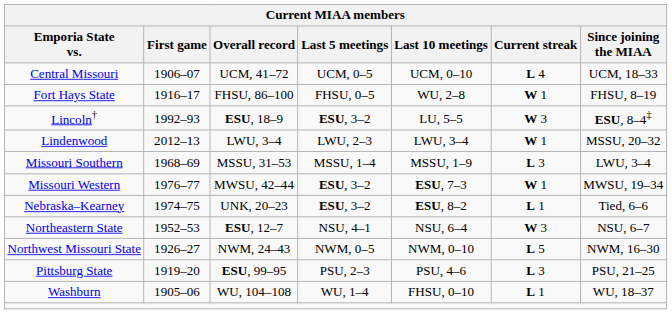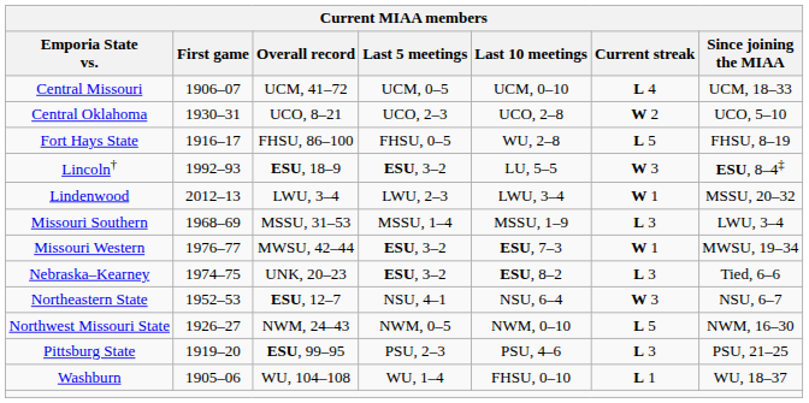 <table class="wikitable" style="text-align:center; font-size:95%">
 <tr>
 <th colspan=7>Current MIAA members</th>
 </tr>
 <tr>
 <th>Emporia State<br>vs.</th>
 <th>First game</th>
 <th>Overall record</th>
 <th>Last 5 meetings</th>
 <th>Last 10 meetings</th>
 <th>Current streak</th>
 <th>Since joining<br>the MIAA</th>
 </tr>
 <tr>
 <td><a href='#'>Central Missouri</a></td>
 <td>1906–07</td>
 <td>UCM, 41–72</td>
 <td>UCM, 0–5</td>
 <td>UCM, 0–10</td>
 <td><strong>L</strong> 4</td>
 <td>UCM, 18–33</td>
 </tr>
 <tr>
+<td><a href='#'>Central Oklahoma</a></td>
+<td>1930–31</td>
+<td>UCO, 8–21</td>
+<td>UCO, 2–3</td>
+<td>UCO, 2–8</td>
+<td><strong>W</strong> 2</td>
+<td>UCO, 5–10</td>
+</tr>
+<tr>
 <td><a href='#'>Fort Hays State</a></td>
 <td>1916–17</td>
 <td>FHSU, 86–100</td>
 <td>FHSU, 0–5</td>
 <td>WU, 2–8</td>
-<td><strong>W</strong> 1</td>
+<td><strong>L</strong> 5</td>
 <td>FHSU, 8–19</td>
 </tr>
 <tr>
 <td><a href='#'>Lincoln</a><sup>†</sup></td>
 <td>1992–93</td>
 <td><strong>ESU</strong>, 18–9</td>
 <td><strong>ESU</strong>, 3–2</td>
 <td>LU, 5–5</td>
 <td><strong>W</strong> 3</td>
 <td><strong>ESU</strong>, 8–4<sup>‡</sup></td>
 </tr>
 <tr>
 <td><a href='#'>Lindenwood</a></td>
 <td>2012–13</td>
 <td>LWU, 3–4</td>
 <td>LWU, 2–3</td>
 <td>LWU, 3–4</td>
 <td><strong>W</strong> 1</td>
 <td>MSSU, 20–32</td>
 </tr>
 <tr>
 <td><a href='#'>Missouri Southern</a></td>
 <td>1968–69</td>
 <td>MSSU, 31–53</td>
 <td>MSSU, 1–4</td>
 <td>MSSU, 1–9</td>
 <td><strong>L</strong> 3</td>
 <td>LWU, 3–4</td>
 </tr>
 <tr>
 <td><a href='#'>Missouri Western</a></td>
 <td>1976–77</td>
 <td>MWSU, 42–44</td>
 <td><strong>ESU</strong>, 3–2</td>
 <td><strong>ESU</strong>, 7–3</td>
 <td><strong>W</strong> 1</td>
 <td>MWSU, 19–34</td>
 </tr>
 <tr>
 <td><a href='#'>Nebraska–Kearney</a></td>
 <td>1974–75</td>
 <td>UNK, 20–23</td>
 <td><strong>ESU</strong>, 3–2</td>
 <td><strong>ESU</strong>, 8–2</td>
-<td><strong>L</strong> 1</td>
+<td><strong>L</strong> 3</td>
 <td>Tied, 6–6</td>
 </tr>
 <tr>
 <td><a href='#'>Northeastern State</a></td>
 <td>1952–53</td>
 <td><strong>ESU</strong>, 12–7</td>
 <td>NSU, 4–1</td>
 <td>NSU, 6–4</td>
 <td><strong>W</strong> 3</td>
 <td>NSU, 6–7</td>
 </tr>
 <tr>
 <td><a href='#'>Northwest Missouri State</a></td>
 <td>1926–27</td>
 <td>NWM, 24–43</td>
 <td>NWM, 0–5</td>
 <td>NWM, 0–10</td>
 <td><strong>L</strong> 5</td>
 <td>NWM, 16–30</td>
 </tr>
 <tr>
 <td><a href='#'>Pittsburg State</a></td>
 <td>1919–20</td>
 <td><strong>ESU</strong>, 99–95</td>
 <td>PSU, 2–3</td>
 <td>PSU, 4–6</td>
 <td><strong>L</strong> 3</td>
 <td>PSU, 21–25</td>
 </tr>
 <tr>
 <td><a href='#'>Washburn</a></td>
 <td>1905–06</td>
 <td>WU, 104–108</td>
 <td>WU, 1–4</td>
 <td>FHSU, 0–10</td>
 <td><strong>L</strong> 1</td>
 <td>WU, 18–37</td>
 </tr>
 <tr>
 <td colspan="7"></td>
 </tr>
 </table>
